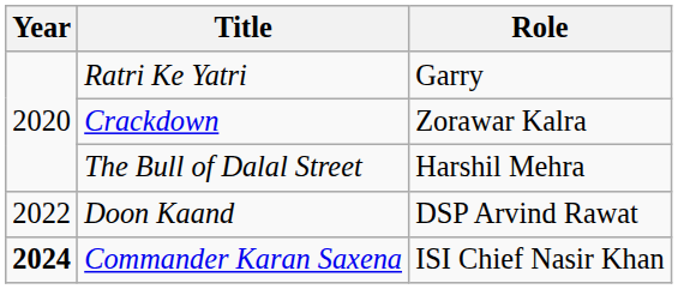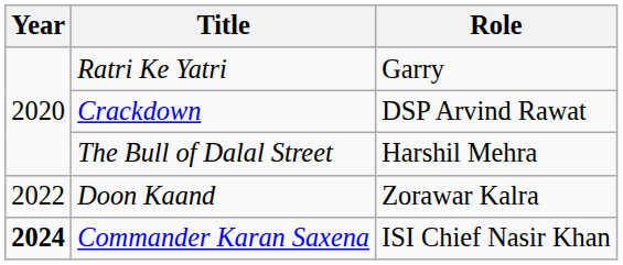 <table class="wikitable">
 <tr>
 <th>Year</th>
 <th>Title</th>
 <th>Role</th>
 </tr>
 <tr>
 <td rowspan=3>2020</td>
 <td><em>Ratri Ke Yatri</em></td>
 <td>Garry</td>
 </tr>
 <tr>
 <td><em><a href='#'>Crackdown</a></em></td>
-<td>Zorawar Kalra</td>
+<td>DSP Arvind Rawat</td>
 </tr>
 <tr>
 <td><em>The Bull of Dalal Street</em></td>
 <td>Harshil Mehra</td>
 </tr>
 <tr>
 <td>2022</td>
 <td><em>Doon Kaand</em></td>
-<td>DSP Arvind Rawat</td>
+<td>Zorawar Kalra</td>
 </tr>
 <tr>
 <td><strong>2024</strong></td>
 <td><em><a href='#'>Commander Karan Saxena</a></em></td>
 <td>ISI Chief Nasir Khan</td>
 </tr>
 </table>
